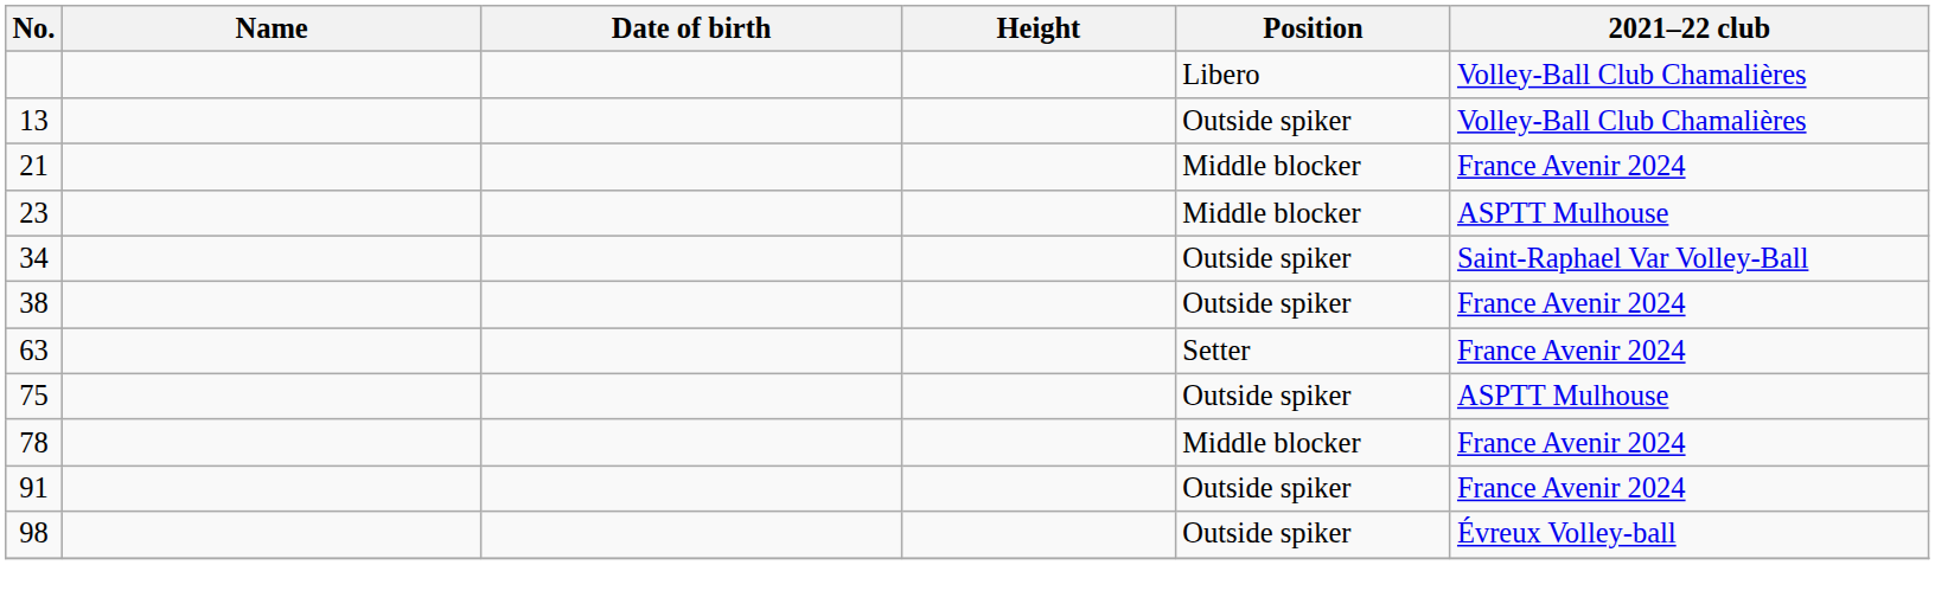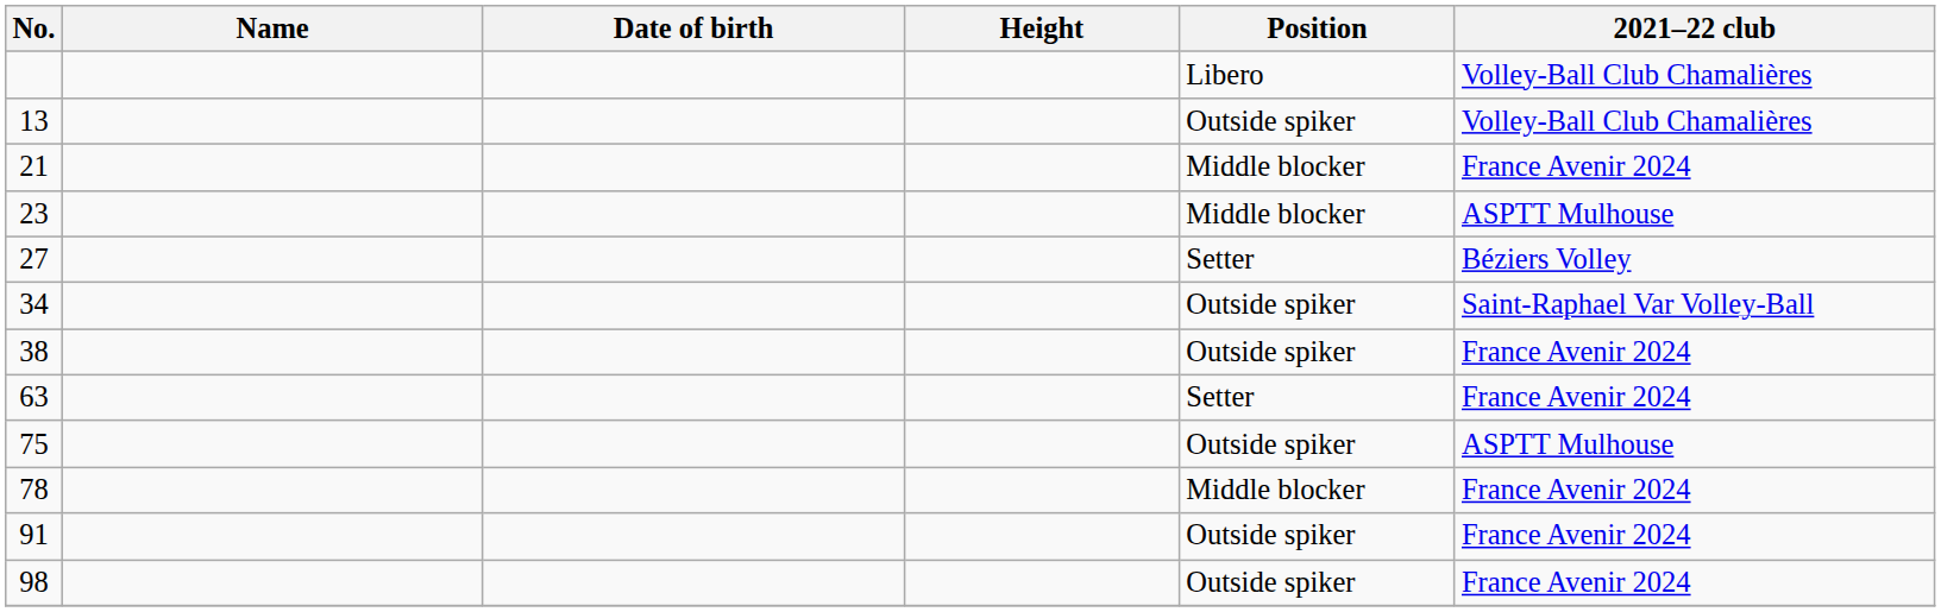 <table class="wikitable sortable" style="font-size:100%; text-align:center;">
 <tr>
 <th>No.</th>
 <th style="width:14em">Name</th>
 <th style="width:14em">Date of birth</th>
 <th style="width:9em">Height</th>
 <th style="width:9em">Position</th>
 <th style="width:16em">2021–22 club</th>
 </tr>
 <tr>
 <td></td>
 <td align=left></td>
 <td align=right></td>
 <td></td>
 <td align=left>Libero</td>
 <td align=left> <a href='#'>Volley-Ball Club Chamalières</a></td>
 </tr>
 <tr>
 <td>13</td>
 <td align=left></td>
 <td align=right></td>
 <td></td>
 <td align=left>Outside spiker</td>
 <td align=left> <a href='#'>Volley-Ball Club Chamalières</a></td>
 </tr>
 <tr>
 <td>21</td>
 <td align=left></td>
 <td align=right></td>
 <td></td>
 <td align=left>Middle blocker</td>
 <td align=left> <a href='#'>France Avenir 2024</a></td>
 </tr>
 <tr>
 <td>23</td>
 <td align=left></td>
 <td align=right></td>
 <td></td>
 <td align=left>Middle blocker</td>
 <td align=left> <a href='#'>ASPTT Mulhouse</a></td>
+</tr>
+<tr>
+<td>27</td>
+<td align=left></td>
+<td align=right></td>
+<td></td>
+<td align=left>Setter</td>
+<td align=left> <a href='#'>Béziers Volley</a></td>
 </tr>
 <tr>
 <td>34</td>
 <td align=left></td>
 <td align=right></td>
 <td></td>
 <td align=left>Outside spiker</td>
 <td align=left> <a href='#'>Saint-Raphael Var Volley-Ball</a></td>
 </tr>
 <tr>
 <td>38</td>
 <td align=left></td>
 <td align=right></td>
 <td></td>
 <td align=left>Outside spiker</td>
 <td align=left> <a href='#'>France Avenir 2024</a></td>
 </tr>
 <tr>
 <td>63</td>
 <td align=left></td>
 <td align=right></td>
 <td></td>
 <td align=left>Setter</td>
 <td align=left> <a href='#'>France Avenir 2024</a></td>
 </tr>
 <tr>
 <td>75</td>
 <td align=left></td>
 <td align=right></td>
 <td></td>
 <td align=left>Outside spiker</td>
 <td align=left> <a href='#'>ASPTT Mulhouse</a></td>
 </tr>
 <tr>
 <td>78</td>
 <td align=left></td>
 <td align=right></td>
 <td></td>
 <td align=left>Middle blocker</td>
 <td align=left> <a href='#'>France Avenir 2024</a></td>
 </tr>
 <tr>
 <td>91</td>
 <td align=left></td>
 <td align=right></td>
 <td></td>
 <td align=left>Outside spiker</td>
 <td align=left> <a href='#'>France Avenir 2024</a></td>
 </tr>
 <tr>
 <td>98</td>
 <td align=left></td>
 <td align=right></td>
 <td></td>
 <td align=left>Outside spiker</td>
-<td align=left> <a href='#'>Évreux Volley-ball</a></td>
+<td align=left> <a href='#'>France Avenir 2024</a></td>
 </tr>
 <tr>
 </tr>
 </table>
